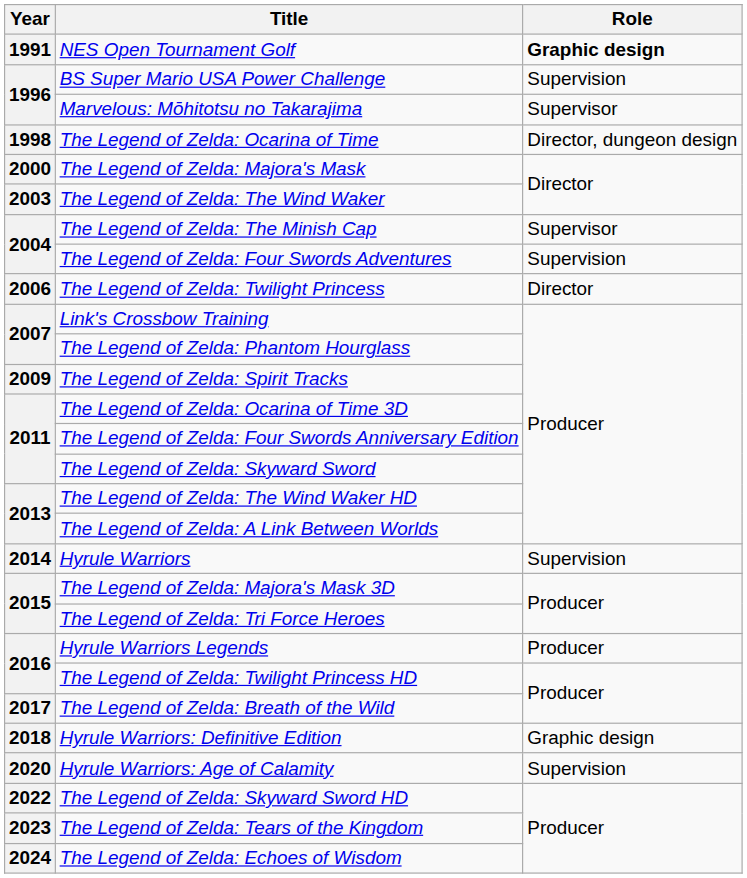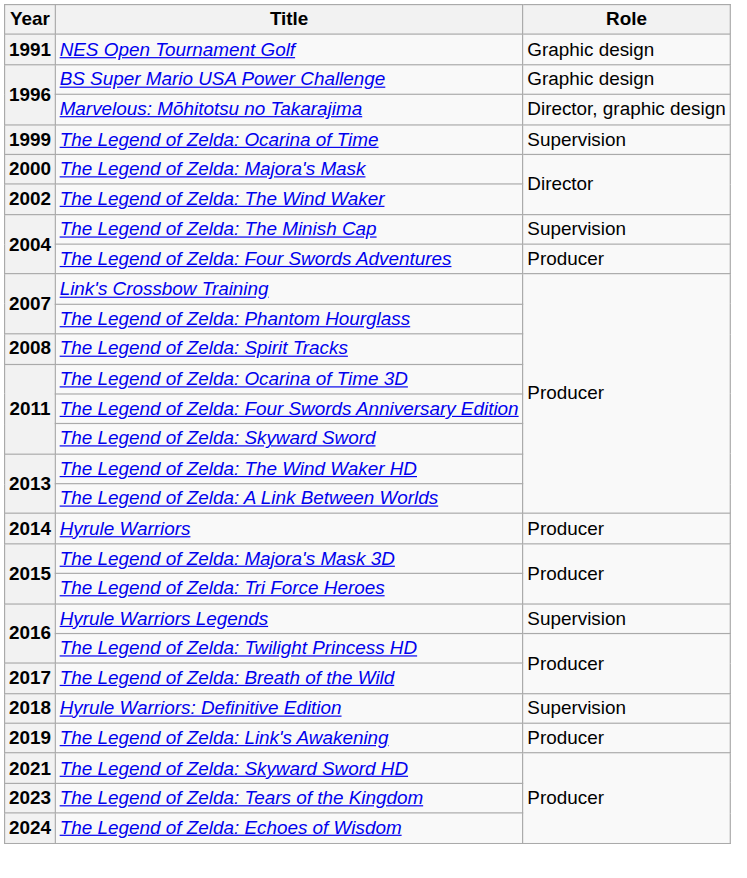 <table class="wikitable sortable">
 <tr>
 <th scope="col">Year</th>
 <th scope="col">Title</th>
 <th scope="col">Role</th>
 </tr>
 <tr>
 <th scope="row">1991</th>
 <td><em><a href='#'>NES Open Tournament Golf</a></em></td>
-<td><strong>Graphic design</strong></td>
+<td>Graphic design</td>
 </tr>
 <tr>
 <th scope="row" rowspan="2">1996</th>
 <td><em><a href='#'>BS Super Mario USA Power Challenge</a></em></td>
-<td>Supervision</td>
+<td>Graphic design</td>
 </tr>
 <tr>
 <td><em><a href='#'>Marvelous: Mōhitotsu no Takarajima</a></em></td>
-<td>Supervisor</td>
+<td>Director, graphic design</td>
 </tr>
 <tr>
-<th scope="row">1998</th>
+<th scope="row">1999</th>
 <td><em><a href='#'>The Legend of Zelda: Ocarina of Time</a></em></td>
-<td>Director, dungeon design</td>
+<td>Supervision</td>
 </tr>
 <tr>
 <th scope="row">2000</th>
 <td><em><a href='#'>The Legend of Zelda: Majora's Mask</a></em></td>
 <td rowspan="2">Director</td>
 </tr>
 <tr>
-<th scope="row">2003</th>
+<th scope="row">2002</th>
 <td><em><a href='#'>The Legend of Zelda: The Wind Waker</a></em></td>
 </tr>
 <tr>
 <th scope="row" rowspan="2">2004</th>
 <td><em><a href='#'>The Legend of Zelda: The Minish Cap</a></em></td>
-<td>Supervisor</td>
+<td>Supervision</td>
 </tr>
 <tr>
 <td><em><a href='#'>The Legend of Zelda: Four Swords Adventures</a></em></td>
-<td>Supervision</td>
-</tr>
-<tr>
-<th scope="row">2006</th>
-<td><em><a href='#'>The Legend of Zelda: Twilight Princess</a></em></td>
-<td>Director</td>
+<td>Producer</td>
 </tr>
 <tr>
 <th scope="row" rowspan="2">2007</th>
 <td><em><a href='#'>Link's Crossbow Training</a></em></td>
 <td rowspan="8">Producer</td>
 </tr>
 <tr>
 <td><em><a href='#'>The Legend of Zelda: Phantom Hourglass</a></em></td>
 </tr>
 <tr>
-<th scope="row">2009</th>
+<th scope="row">2008</th>
 <td><em><a href='#'>The Legend of Zelda: Spirit Tracks</a></em></td>
 </tr>
 <tr>
 <th scope="row" rowspan="3">2011</th>
 <td><em><a href='#'>The Legend of Zelda: Ocarina of Time 3D</a></em></td>
 </tr>
 <tr>
 <td><em><a href='#'>The Legend of Zelda: Four Swords Anniversary Edition</a></em></td>
 </tr>
 <tr>
 <td><em><a href='#'>The Legend of Zelda: Skyward Sword</a></em></td>
 </tr>
 <tr>
 <th scope="row" rowspan="2">2013</th>
 <td><em><a href='#'>The Legend of Zelda: The Wind Waker HD</a></em></td>
 </tr>
 <tr>
 <td><em><a href='#'>The Legend of Zelda: A Link Between Worlds</a></em></td>
 </tr>
 <tr>
 <th scope="row">2014</th>
 <td><em><a href='#'>Hyrule Warriors</a></em></td>
-<td>Supervision</td>
+<td>Producer</td>
 </tr>
 <tr>
 <th scope="row" rowspan="2">2015</th>
 <td><em><a href='#'>The Legend of Zelda: Majora's Mask 3D</a></em></td>
 <td rowspan="2">Producer</td>
 </tr>
 <tr>
 <td><em><a href='#'>The Legend of Zelda: Tri Force Heroes</a></em></td>
 </tr>
 <tr>
 <th scope="row" rowspan="2">2016</th>
 <td><em><a href='#'>Hyrule Warriors Legends</a></em></td>
-<td>Producer</td>
+<td>Supervision</td>
 </tr>
 <tr>
 <td><em><a href='#'>The Legend of Zelda: Twilight Princess HD</a></em></td>
 <td rowspan="2">Producer</td>
 </tr>
 <tr>
 <th scope="row">2017</th>
 <td><em><a href='#'>The Legend of Zelda: Breath of the Wild</a></em></td>
 </tr>
 <tr>
 <th scope="row">2018</th>
 <td><em><a href='#'>Hyrule Warriors: Definitive Edition</a></em></td>
-<td>Graphic design</td>
-</tr>
-<tr>
-<th scope="row">2020</th>
-<td><em><a href='#'>Hyrule Warriors: Age of Calamity</a></em></td>
 <td>Supervision</td>
 </tr>
 <tr>
-<th scope="row">2022</th>
+<th scope="row">2019</th>
+<td><em><a href='#'>The Legend of Zelda: Link's Awakening</a></em></td>
+<td>Producer</td>
+</tr>
+<tr>
+<th scope="row">2021</th>
 <td><em><a href='#'>The Legend of Zelda: Skyward Sword HD</a></em></td>
 <td rowspan="3">Producer</td>
 </tr>
 <tr>
 <th scope="row">2023</th>
 <td><em><a href='#'>The Legend of Zelda: Tears of the Kingdom</a></em></td>
 </tr>
 <tr>
 <th scope="row">2024</th>
 <td><em><a href='#'>The Legend of Zelda: Echoes of Wisdom</a></em></td>
 </tr>
 </table>
